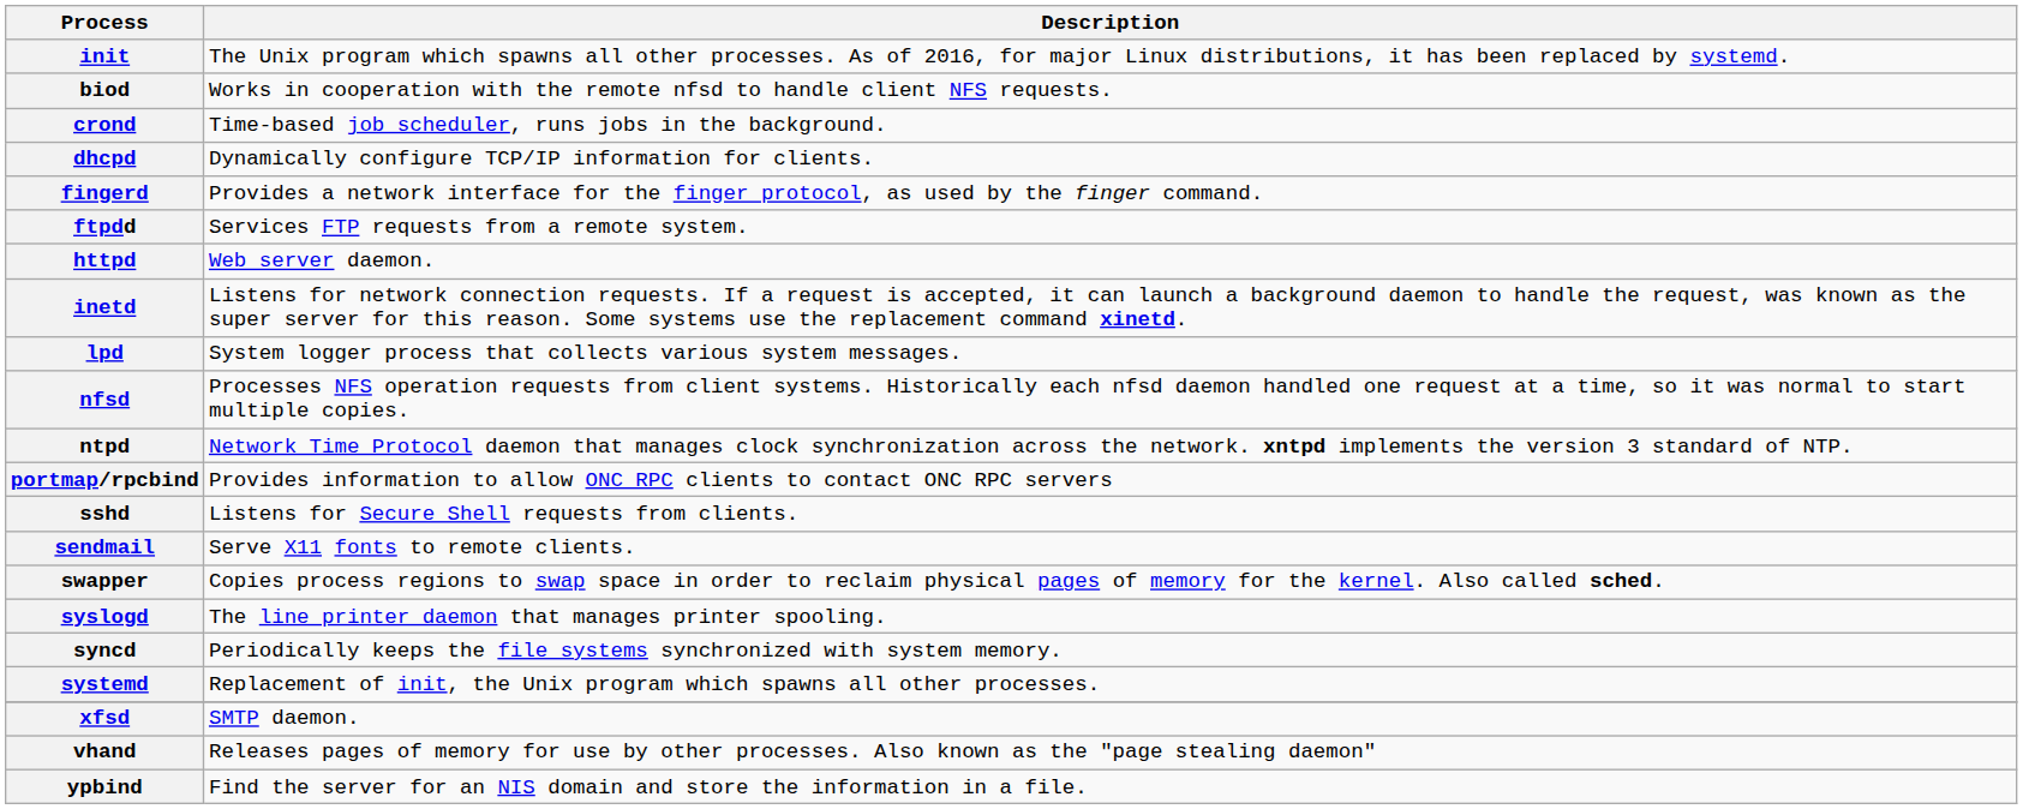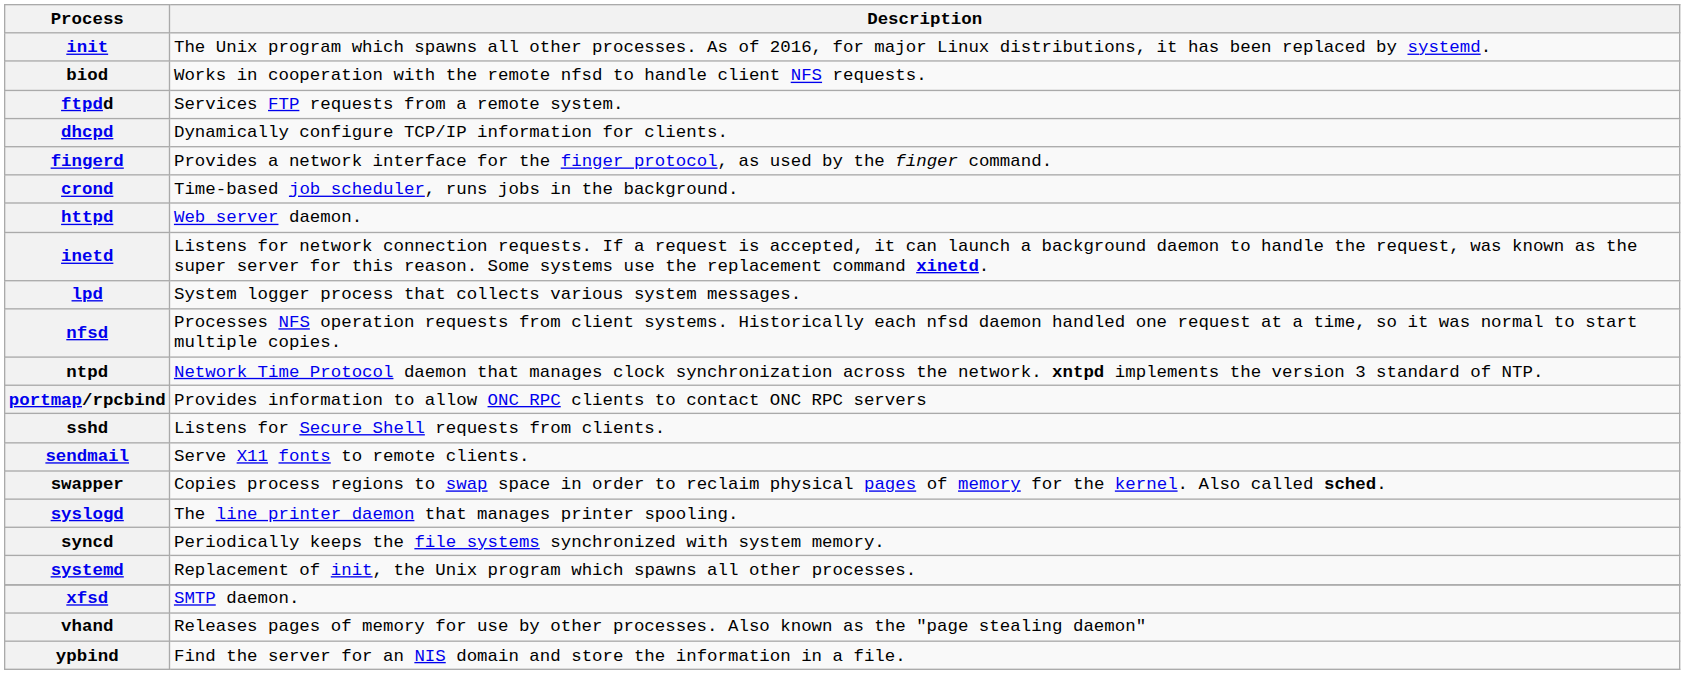 <table class="wikitable">
 <tr>
 <th>Process</th>
 <th>Description</th>
 </tr>
 <tr>
 <th><a href='#'>init</a></th>
 <td>The Unix program which spawns all other processes. As of 2016, for major Linux distributions, it has been replaced by <a href='#'>systemd</a>.</td>
 </tr>
 <tr>
 <th>biod</th>
 <td>Works in cooperation with the remote nfsd to handle client <a href='#'>NFS</a> requests.</td>
 </tr>
 <tr>
-<th><a href='#'>crond</a></th>
-<td>Time-based <a href='#'>job scheduler</a>, runs jobs in the background.</td>
+<th><a href='#'>ftpd</a>d</th>
+<td>Services <a href='#'>FTP</a> requests from a remote system.</td>
 </tr>
 <tr>
 <th><a href='#'>dhcpd</a></th>
 <td>Dynamically configure TCP/IP information for clients.</td>
 </tr>
 <tr>
 <th><a href='#'>fingerd</a></th>
 <td>Provides a network interface for the <a href='#'>finger protocol</a>, as used by the <em>finger</em> command.</td>
 </tr>
 <tr>
-<th><a href='#'>ftpd</a>d</th>
-<td>Services <a href='#'>FTP</a> requests from a remote system.</td>
+<th><a href='#'>crond</a></th>
+<td>Time-based <a href='#'>job scheduler</a>, runs jobs in the background.</td>
 </tr>
 <tr>
 <th><a href='#'>httpd</a></th>
 <td><a href='#'>Web server</a> daemon.</td>
 </tr>
 <tr>
 <th><a href='#'>inetd</a></th>
 <td>Listens for network connection requests. If a request is accepted, it can launch a background daemon to handle the request, was known as the super server for this reason. Some systems use the replacement command <strong><a href='#'>xinetd</a></strong>.</td>
 </tr>
 <tr>
 <th><a href='#'>lpd</a></th>
 <td>System logger process that collects various system messages.</td>
 </tr>
 <tr>
 <th><a href='#'>nfsd</a></th>
 <td>Processes <a href='#'>NFS</a> operation requests from client systems. Historically each nfsd daemon handled one request at a time, so it was normal to start multiple copies.</td>
 </tr>
 <tr>
 <th>ntpd</th>
 <td><a href='#'>Network Time Protocol</a> daemon that manages clock synchronization across the network. <strong>xntpd</strong> implements the version 3 standard of NTP.</td>
 </tr>
 <tr>
 <th><a href='#'>portmap</a>/rpcbind</th>
 <td>Provides information to allow <a href='#'>ONC RPC</a> clients to contact ONC RPC servers</td>
 </tr>
 <tr>
 <th>sshd</th>
 <td>Listens for <a href='#'>Secure Shell</a> requests from clients.</td>
 </tr>
 <tr>
 <th><a href='#'>sendmail</a></th>
 <td>Serve <a href='#'>X11</a> <a href='#'>fonts</a> to remote clients.</td>
 </tr>
 <tr>
 <th>swapper</th>
 <td>Copies process regions to <a href='#'>swap</a> space in order to reclaim physical <a href='#'>pages</a> of <a href='#'>memory</a> for the <a href='#'>kernel</a>. Also called <strong>sched</strong>.</td>
 </tr>
 <tr>
 <th><a href='#'>syslogd</a></th>
 <td>The <a href='#'>line printer daemon</a> that manages printer spooling.</td>
 </tr>
 <tr>
 <th>syncd</th>
 <td>Periodically keeps the <a href='#'>file systems</a> synchronized with system memory.</td>
 </tr>
 <tr>
 <th><a href='#'>systemd</a></th>
 <td>Replacement of <a href='#'>init</a>, the Unix program which spawns all other processes.</td>
 </tr>
 <tr>
 </tr>
 <tr>
 <th><a href='#'>xfsd</a></th>
 <td><a href='#'>SMTP</a> daemon.</td>
 </tr>
 <tr>
 <th>vhand</th>
 <td>Releases pages of memory for use by other processes. Also known as the "page stealing daemon"</td>
 </tr>
 <tr>
 <th>ypbind</th>
 <td>Find the server for an <a href='#'>NIS</a> domain and store the information in a file.</td>
 </tr>
 </table>
